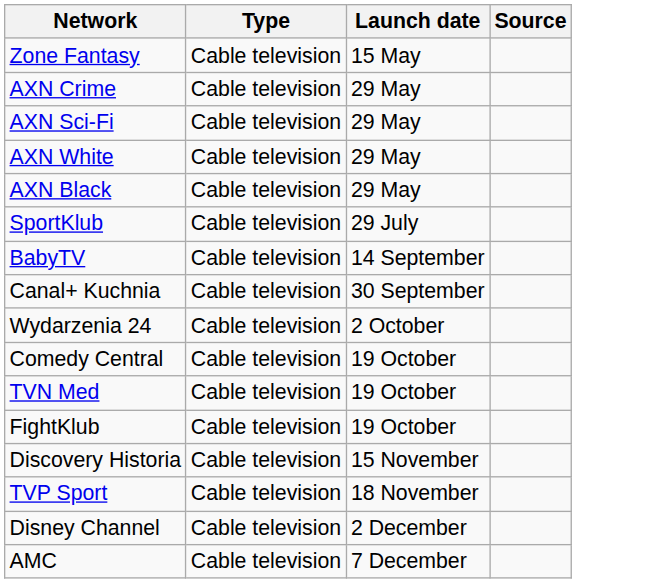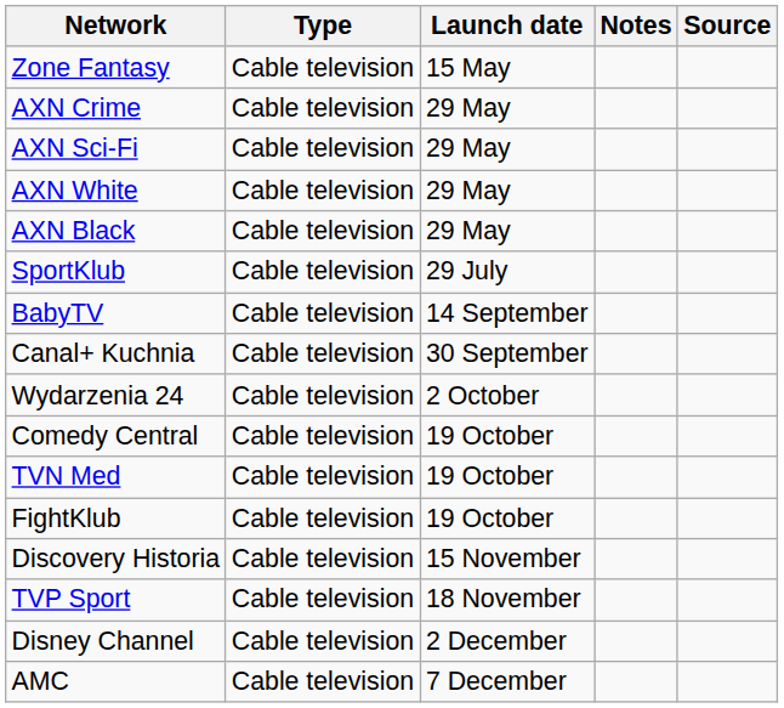 <table class="wikitable sortable">
 <tr>
 <th>Network</th>
 <th>Type</th>
 <th>Launch date</th>
+<th>Notes</th>
 <th>Source</th>
 </tr>
 <tr>
 <td><a href='#'>Zone Fantasy</a></td>
 <td>Cable television</td>
 <td>15 May</td>
 <td></td>
+<td></td>
 </tr>
 <tr>
 <td><a href='#'>AXN Crime</a></td>
 <td>Cable television</td>
 <td>29 May</td>
+<td></td>
 <td></td>
 </tr>
 <tr>
 <td><a href='#'>AXN Sci-Fi</a></td>
 <td>Cable television</td>
 <td>29 May</td>
 <td></td>
+<td></td>
 </tr>
 <tr>
 <td><a href='#'>AXN White</a></td>
 <td>Cable television</td>
 <td>29 May</td>
+<td></td>
 <td></td>
 </tr>
 <tr>
 <td><a href='#'>AXN Black</a></td>
 <td>Cable television</td>
 <td>29 May</td>
 <td></td>
+<td></td>
 </tr>
 <tr>
 <td><a href='#'>SportKlub</a></td>
 <td>Cable television</td>
 <td>29 July</td>
+<td></td>
 <td></td>
 </tr>
 <tr>
 <td><a href='#'>BabyTV</a></td>
 <td>Cable television</td>
 <td>14 September</td>
 <td></td>
+<td></td>
 </tr>
 <tr>
 <td>Canal+ Kuchnia</td>
 <td>Cable television</td>
 <td>30 September</td>
+<td></td>
 <td></td>
 </tr>
 <tr>
 <td>Wydarzenia 24</td>
 <td>Cable television</td>
 <td>2 October</td>
 <td></td>
+<td></td>
 </tr>
 <tr>
 <td>Comedy Central</td>
 <td>Cable television</td>
 <td>19 October</td>
+<td></td>
 <td></td>
 </tr>
 <tr>
 <td><a href='#'>TVN Med</a></td>
 <td>Cable television</td>
 <td>19 October</td>
 <td></td>
+<td></td>
 </tr>
 <tr>
 <td>FightKlub</td>
 <td>Cable television</td>
 <td>19 October</td>
+<td></td>
 <td></td>
 </tr>
 <tr>
 <td>Discovery Historia</td>
 <td>Cable television</td>
 <td>15 November</td>
 <td></td>
+<td></td>
 </tr>
 <tr>
 <td><a href='#'>TVP Sport</a></td>
 <td>Cable television</td>
 <td>18 November</td>
+<td></td>
 <td></td>
 </tr>
 <tr>
 <td>Disney Channel</td>
 <td>Cable television</td>
 <td>2 December</td>
 <td></td>
+<td></td>
 </tr>
 <tr>
 <td>AMC</td>
 <td>Cable television</td>
 <td>7 December</td>
 <td></td>
+<td></td>
 </tr>
 </table>
